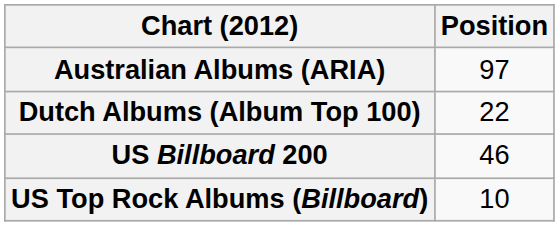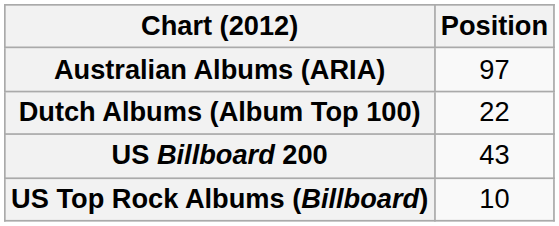 <table class="wikitable sortable plainrowheaders">
 <tr>
 <th scope="col">Chart (2012)</th>
 <th scope="col">Position</th>
 </tr>
 <tr>
 <th scope="row">Australian Albums (ARIA)</th>
 <td align="center">97</td>
 </tr>
 <tr>
 <th scope="row">Dutch Albums (Album Top 100)</th>
 <td align="center">22</td>
 </tr>
 <tr>
 <th scope="row">US <em>Billboard</em> 200</th>
-<td align="center">46</td>
+<td align="center">43</td>
 </tr>
 <tr>
 <th scope="row">US Top Rock Albums (<em>Billboard</em>)</th>
 <td align="center">10</td>
 </tr>
 </table>
